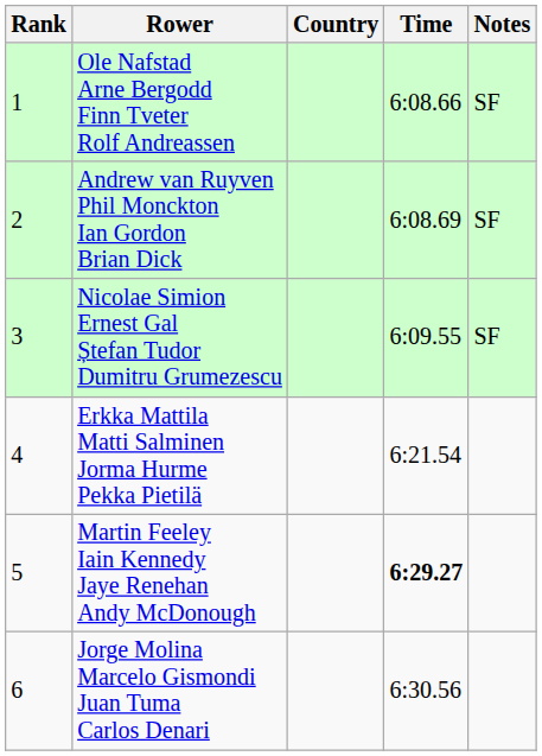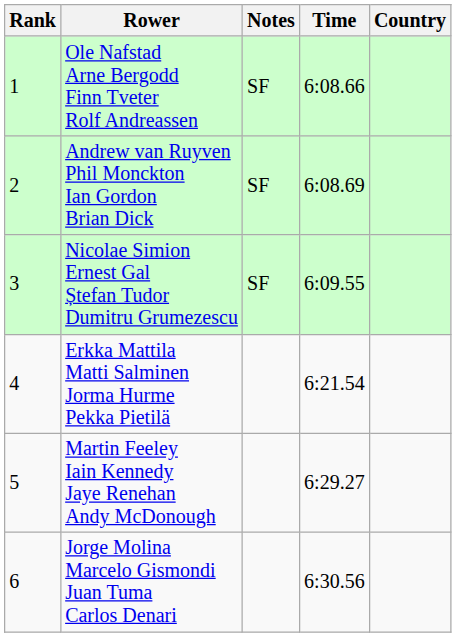 <table class="wikitable">
 <tr>
 <th>Rank</th>
 <th>Rower</th>
+<th>Notes</th>
+<th>Time</th>
 <th>Country</th>
-<th>Time</th>
-<th>Notes</th>
 </tr>
 <tr bgcolor=ccffcc>
 <td>1</td>
 <td><a href='#'>Ole Nafstad</a><br><a href='#'>Arne Bergodd</a><br><a href='#'>Finn Tveter</a><br><a href='#'>Rolf Andreassen</a></td>
+<td>SF</td>
+<td>6:08.66</td>
 <td></td>
-<td>6:08.66</td>
-<td>SF</td>
 </tr>
 <tr bgcolor=ccffcc>
 <td>2</td>
 <td><a href='#'>Andrew van Ruyven</a><br> <a href='#'>Phil Monckton</a><br> <a href='#'>Ian Gordon</a><br> <a href='#'>Brian Dick</a></td>
+<td>SF</td>
+<td>6:08.69</td>
 <td></td>
-<td>6:08.69</td>
-<td>SF</td>
 </tr>
 <tr bgcolor=ccffcc>
 <td>3</td>
 <td><a href='#'>Nicolae Simion</a><br><a href='#'>Ernest Gal</a><br><a href='#'>Ștefan Tudor</a><br><a href='#'>Dumitru Grumezescu</a></td>
+<td>SF</td>
+<td>6:09.55</td>
 <td></td>
-<td>6:09.55</td>
-<td>SF</td>
 </tr>
 <tr>
 <td>4</td>
 <td><a href='#'>Erkka Mattila</a><br><a href='#'>Matti Salminen</a><br><a href='#'>Jorma Hurme</a><br><a href='#'>Pekka Pietilä</a></td>
 <td></td>
 <td>6:21.54</td>
 <td></td>
 </tr>
 <tr>
 <td>5</td>
 <td><a href='#'>Martin Feeley</a><br><a href='#'>Iain Kennedy</a><br><a href='#'>Jaye Renehan</a><br><a href='#'>Andy McDonough</a></td>
 <td></td>
-<td><strong>6:29.27</strong></td>
+<td>6:29.27</td>
 <td></td>
 </tr>
 <tr>
 <td>6</td>
 <td><a href='#'>Jorge Molina</a><br> <a href='#'>Marcelo Gismondi</a><br> <a href='#'>Juan Tuma</a> <br><a href='#'>Carlos Denari</a></td>
 <td></td>
 <td>6:30.56</td>
 <td></td>
 </tr>
 </table>
